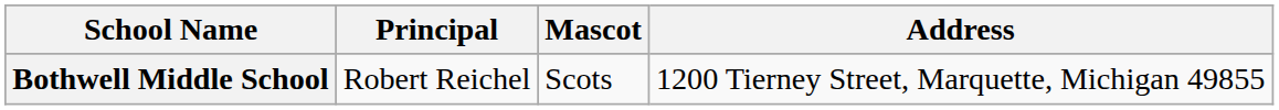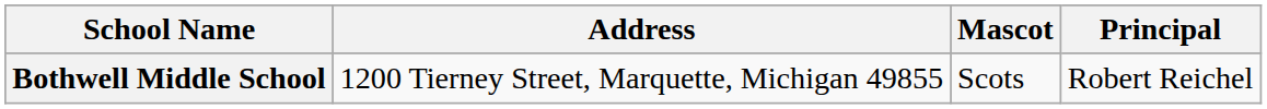 <table class="wikitable sortable plainrowheaders">
 <tr>
 <th scope="col">School Name</th>
+<th scope="col">Address</th>
+<th scope="col">Mascot</th>
 <th scope="col">Principal</th>
-<th scope="col">Mascot</th>
-<th scope="col">Address</th>
 </tr>
 <tr>
 <th scope="row">Bothwell Middle School</th>
+<td>1200 Tierney Street, Marquette, Michigan 49855</td>
+<td>Scots</td>
 <td>Robert Reichel</td>
-<td>Scots</td>
-<td>1200 Tierney Street, Marquette, Michigan 49855</td>
 </tr>
 </table>
